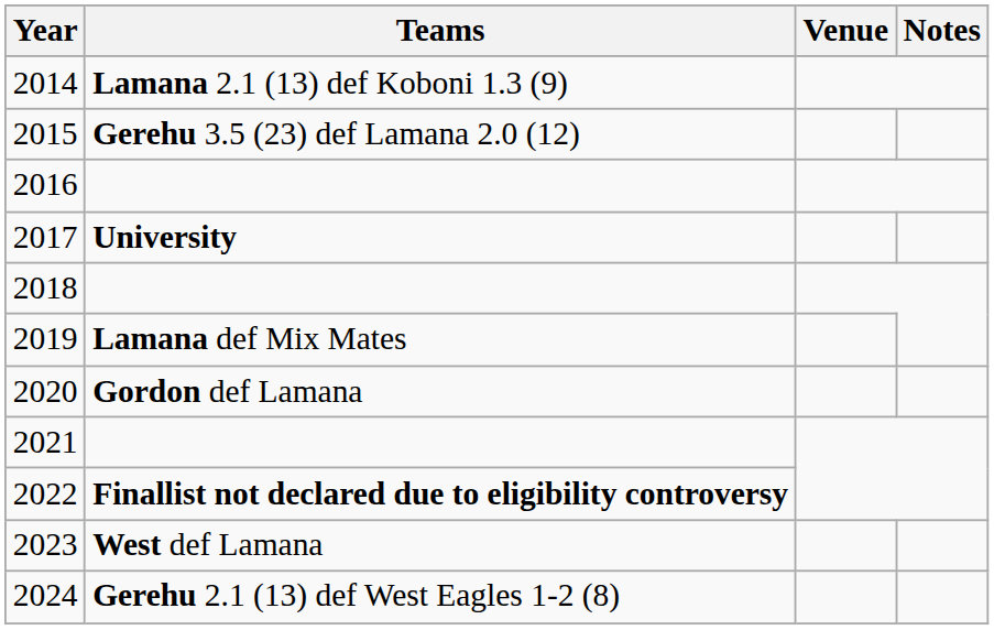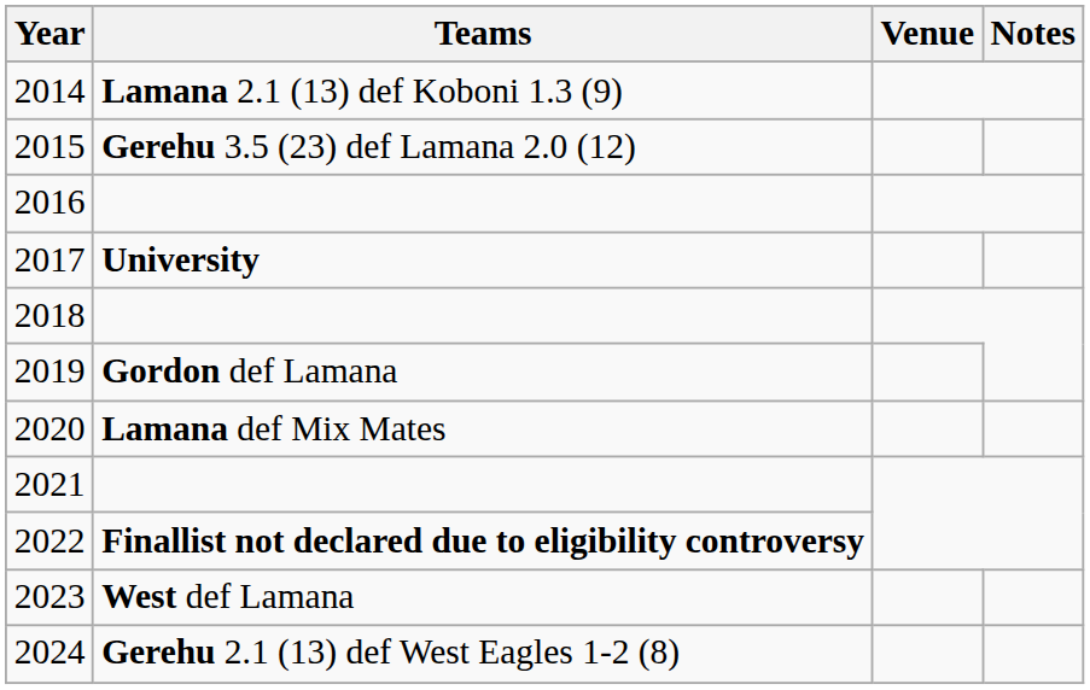 <table class="wikitable sortable">
 <tr>
 <th>Year</th>
 <th>Teams</th>
 <th>Venue</th>
 <th>Notes</th>
 </tr>
 <tr>
 <td>2014</td>
 <td><strong>Lamana</strong> 2.1 (13) def Koboni 1.3 (9)</td>
 </tr>
 <tr>
 <td>2015</td>
 <td><strong>Gerehu</strong> 3.5 (23) def Lamana 2.0 (12)</td>
 <td></td>
 <td></td>
 </tr>
 <tr>
 <td>2016</td>
 <td></td>
 </tr>
 <tr>
 <td>2017</td>
 <td><strong>University</strong></td>
 <td></td>
 <td></td>
 </tr>
 <tr>
 <td>2018</td>
 <td></td>
 </tr>
 <tr>
 <td>2019</td>
-<td><strong>Lamana</strong> def Mix Mates</td>
+<td><strong>Gordon</strong> def Lamana</td>
 <td></td>
 </tr>
 <tr>
 <td>2020</td>
-<td><strong>Gordon</strong> def Lamana</td>
+<td><strong>Lamana</strong> def Mix Mates</td>
 <td></td>
 <td></td>
 </tr>
 <tr>
 <td>2021</td>
 <td></td>
 </tr>
 <tr>
 <td>2022</td>
 <td><strong>Finallist not declared due to eligibility controversy</strong></td>
 </tr>
 <tr>
 <td>2023</td>
 <td><strong>West</strong> def Lamana</td>
 <td></td>
 <td></td>
 </tr>
 <tr>
 <td>2024</td>
 <td><strong>Gerehu</strong> 2.1 (13) def West Eagles 1-2 (8)</td>
 <td></td>
 <td></td>
 </tr>
 </table>
